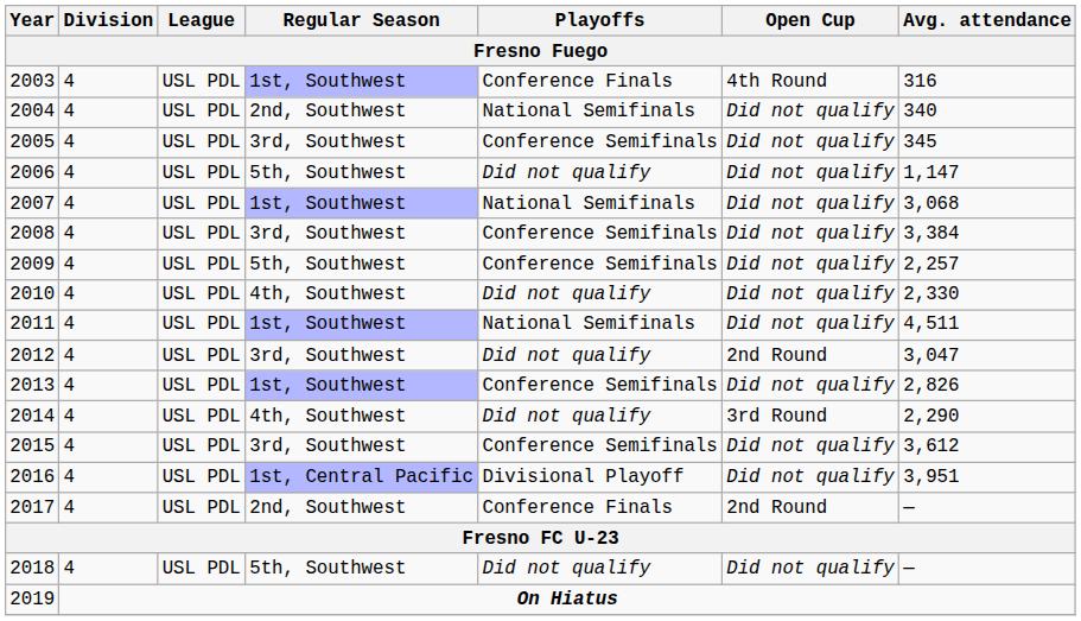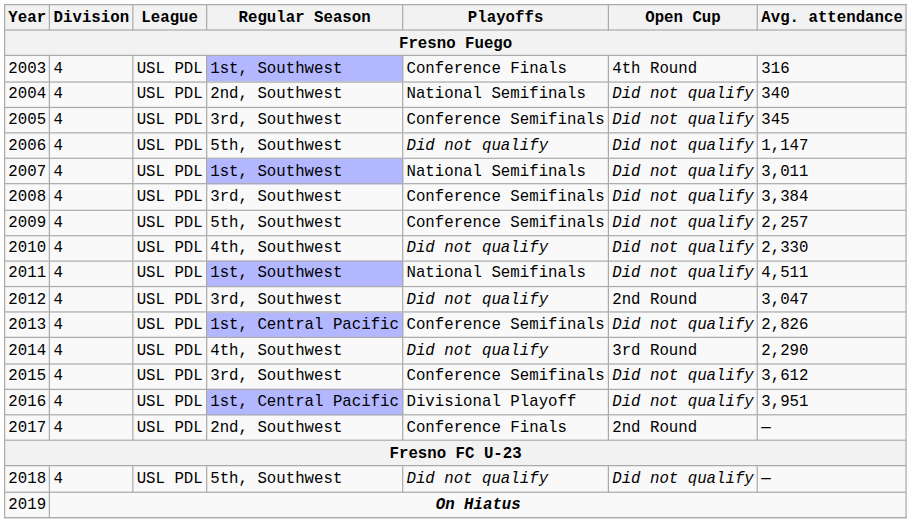 <table class="wikitable">
 <tr>
 <th>Year</th>
 <th>Division</th>
 <th>League</th>
 <th>Regular Season</th>
 <th>Playoffs</th>
 <th>Open Cup</th>
 <th>Avg. attendance</th>
 </tr>
 <tr>
 <th colspan=7>Fresno Fuego</th>
 </tr>
 <tr>
 <td>2003</td>
 <td>4</td>
 <td>USL PDL</td>
 <td bgcolor="B3B7FF">1st, Southwest</td>
 <td>Conference Finals</td>
 <td>4th Round</td>
 <td>316</td>
 </tr>
 <tr>
 <td>2004</td>
 <td>4</td>
 <td>USL PDL</td>
 <td>2nd, Southwest</td>
 <td>National Semifinals</td>
 <td><em>Did not qualify</em></td>
 <td>340</td>
 </tr>
 <tr>
 <td>2005</td>
 <td>4</td>
 <td>USL PDL</td>
 <td>3rd, Southwest</td>
 <td>Conference Semifinals</td>
 <td><em>Did not qualify</em></td>
 <td>345</td>
 </tr>
 <tr>
 <td>2006</td>
 <td>4</td>
 <td>USL PDL</td>
 <td>5th, Southwest</td>
 <td><em>Did not qualify</em></td>
 <td><em>Did not qualify</em></td>
 <td>1,147</td>
 </tr>
 <tr>
 <td>2007</td>
 <td>4</td>
 <td>USL PDL</td>
 <td bgcolor="B3B7FF">1st, Southwest</td>
 <td>National Semifinals</td>
 <td><em>Did not qualify</em></td>
-<td>3,068</td>
+<td>3,011</td>
 </tr>
 <tr>
 <td>2008</td>
 <td>4</td>
 <td>USL PDL</td>
 <td>3rd, Southwest</td>
 <td>Conference Semifinals</td>
 <td><em>Did not qualify</em></td>
 <td>3,384</td>
 </tr>
 <tr>
 <td>2009</td>
 <td>4</td>
 <td>USL PDL</td>
 <td>5th, Southwest</td>
 <td>Conference Semifinals</td>
 <td><em>Did not qualify</em></td>
 <td>2,257</td>
 </tr>
 <tr>
 <td>2010</td>
 <td>4</td>
 <td>USL PDL</td>
 <td>4th, Southwest</td>
 <td><em>Did not qualify</em></td>
 <td><em>Did not qualify</em></td>
 <td>2,330</td>
 </tr>
 <tr>
 <td>2011</td>
 <td>4</td>
 <td>USL PDL</td>
 <td bgcolor="B3B7FF">1st, Southwest</td>
 <td>National Semifinals</td>
 <td><em>Did not qualify</em></td>
 <td>4,511</td>
 </tr>
 <tr>
 <td>2012</td>
 <td>4</td>
 <td>USL PDL</td>
 <td>3rd, Southwest</td>
 <td><em>Did not qualify</em></td>
 <td>2nd Round</td>
 <td>3,047</td>
 </tr>
 <tr>
 <td>2013</td>
 <td>4</td>
 <td>USL PDL</td>
-<td bgcolor="B3B7FF">1st, Southwest</td>
+<td bgcolor="B3B7FF">1st, Central Pacific</td>
 <td>Conference Semifinals</td>
 <td><em>Did not qualify</em></td>
 <td>2,826</td>
 </tr>
 <tr>
 <td>2014</td>
 <td>4</td>
 <td>USL PDL</td>
 <td>4th, Southwest</td>
 <td><em>Did not qualify</em></td>
 <td>3rd Round</td>
 <td>2,290</td>
 </tr>
 <tr>
 <td>2015</td>
 <td>4</td>
 <td>USL PDL</td>
 <td>3rd, Southwest</td>
 <td>Conference Semifinals</td>
 <td><em>Did not qualify</em></td>
 <td>3,612</td>
 </tr>
 <tr>
 <td>2016</td>
 <td>4</td>
 <td>USL PDL</td>
 <td bgcolor="B3B7FF">1st, Central Pacific</td>
 <td>Divisional Playoff</td>
 <td><em>Did not qualify</em></td>
 <td>3,951</td>
 </tr>
 <tr>
 <td>2017</td>
 <td>4</td>
 <td>USL PDL</td>
 <td>2nd, Southwest</td>
 <td>Conference Finals</td>
 <td>2nd Round</td>
 <td>—</td>
 </tr>
 <tr>
 <th colspan=7>Fresno FC U-23</th>
 </tr>
 <tr>
 <td>2018</td>
 <td>4</td>
 <td>USL PDL</td>
 <td>5th, Southwest</td>
 <td><em>Did not qualify</em></td>
 <td><em>Did not qualify</em></td>
 <td>—</td>
 </tr>
 <tr>
 <td>2019</td>
 <td rowspan=1 colspan=6 align=center><strong><em>On Hiatus</em></strong></td>
 </tr>
 <tr>
 </tr>
 </table>
